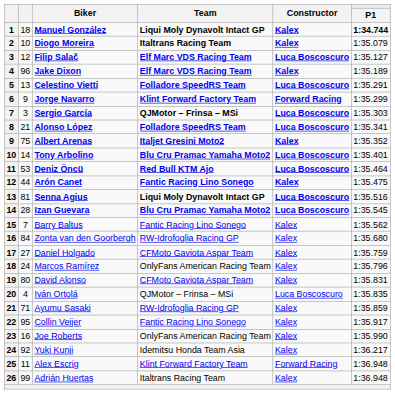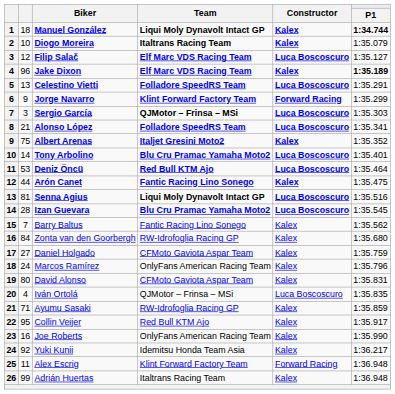 <table class="wikitable sortable" style="font-size: 85%;">
 <tr>
 <th rowspan="2"></th>
 <th rowspan="2"></th>
 <th rowspan="2">Biker</th>
 <th rowspan="2">Team</th>
 <th rowspan="2">Constructor</th>
 <th colspan="3" style="background:#eaecf0; text-align:center;"></th>
 </tr>
 <tr>
 <th scope="col">P1</th>
 </tr>
 <tr>
 <th scope="row">1</th>
 <td align="center">18</td>
 <td> <strong><a href='#'>Manuel González</a></strong></td>
 <td><strong>Liqui Moly Dynavolt Intact GP</strong></td>
 <td><strong><a href='#'>Kalex</a></strong></td>
 <td><strong>1:34.744</strong></td>
 </tr>
 <tr>
 <th scope="row">2</th>
 <td align="center">10</td>
 <td> <strong><a href='#'>Diogo Moreira</a></strong></td>
 <td><strong>Italtrans Racing Team</strong></td>
 <td><strong><a href='#'>Kalex</a></strong></td>
 <td>1:35.079</td>
 </tr>
 <tr>
 <th scope="row">3</th>
 <td align="center">12</td>
 <td> <strong><a href='#'>Filip Salač</a></strong></td>
 <td><strong><a href='#'>Elf Marc VDS Racing Team</a></strong></td>
 <td><strong><a href='#'>Luca Boscoscuro</a></strong></td>
 <td>1:35.127</td>
 </tr>
 <tr>
 <th scope="row">4</th>
 <td align="center">96</td>
 <td> <strong><a href='#'>Jake Dixon</a></strong></td>
 <td><strong><a href='#'>Elf Marc VDS Racing Team</a></strong></td>
 <td><strong><a href='#'>Kalex</a></strong></td>
-<td>1:35.189</td>
+<td><strong>1:35.189</strong></td>
 </tr>
 <tr>
 <th scope="row">5</th>
 <td align="center">13</td>
 <td> <strong><a href='#'>Celestino Vietti</a></strong></td>
 <td><strong><a href='#'>Folladore SpeedRS Team</a></strong></td>
 <td><strong><a href='#'>Luca Boscoscuro</a></strong></td>
 <td>1:35.291</td>
 </tr>
 <tr>
 <th scope="row">6</th>
 <td align="center">9</td>
 <td> <strong><a href='#'>Jorge Navarro</a></strong></td>
 <td><strong><a href='#'>Klint Forward Factory Team</a></strong></td>
 <td><strong><a href='#'>Forward Racing</a></strong></td>
 <td>1:35.299</td>
 </tr>
 <tr>
 <th scope="row">7</th>
 <td align="center">3</td>
 <td> <strong><a href='#'>Sergio García</a></strong></td>
 <td><strong>QJMotor – Frinsa – MSi</strong></td>
 <td><strong><a href='#'>Luca Boscoscuro</a></strong></td>
 <td>1:35.303</td>
 </tr>
 <tr>
 <th scope="row">8</th>
 <td align="center">21</td>
 <td> <strong><a href='#'>Alonso López</a></strong></td>
 <td><strong><a href='#'>Folladore SpeedRS Team</a></strong></td>
 <td><strong><a href='#'>Luca Boscoscuro</a></strong></td>
 <td>1:35.341</td>
 </tr>
 <tr>
 <th scope="row">9</th>
 <td align="center">75</td>
 <td> <strong><a href='#'>Albert Arenas</a></strong></td>
 <td><strong><a href='#'>Italjet Gresini Moto2</a></strong></td>
 <td><strong><a href='#'>Kalex</a></strong></td>
 <td>1:35.352</td>
 </tr>
 <tr>
 <th scope="row">10</th>
 <td align="center">14</td>
 <td> <strong><a href='#'>Tony Arbolino</a></strong></td>
 <td><strong><a href='#'>Blu Cru Pramac Yamaha Moto2</a></strong></td>
 <td><strong><a href='#'>Luca Boscoscuro</a></strong></td>
 <td>1:35.401</td>
 </tr>
 <tr>
 <th scope="row">11</th>
 <td align="center">53</td>
 <td> <strong><a href='#'>Deniz Öncü</a></strong></td>
 <td><strong><a href='#'>Red Bull KTM Ajo</a></strong></td>
 <td><strong><a href='#'>Luca Boscoscuro</a></strong></td>
 <td>1:35.464</td>
 </tr>
 <tr>
 <th scope="row">12</th>
 <td align="center">44</td>
 <td> <strong><a href='#'>Arón Canet</a></strong></td>
 <td><strong><a href='#'>Fantic Racing Lino Sonego</a></strong></td>
 <td><strong><a href='#'>Kalex</a></strong></td>
 <td>1:35.475</td>
 </tr>
 <tr>
 <th scope="row">13</th>
 <td align="center">81</td>
 <td> <strong><a href='#'>Senna Agius</a></strong></td>
 <td><strong>Liqui Moly Dynavolt Intact GP</strong></td>
 <td><strong><a href='#'>Luca Boscoscuro</a></strong></td>
 <td>1:35.516</td>
 </tr>
 <tr>
 <th scope="row">14</th>
 <td align="center">28</td>
 <td> <strong><a href='#'>Izan Guevara</a></strong></td>
 <td><strong><a href='#'>Blu Cru Pramac Yamaha Moto2</a></strong></td>
 <td><strong><a href='#'>Luca Boscoscuro</a></strong></td>
 <td>1:35.545</td>
 </tr>
 <tr>
 <th scope="row">15</th>
 <td align="center">7</td>
 <td> <a href='#'>Barry Baltus</a></td>
 <td><a href='#'>Fantic Racing Lino Sonego</a></td>
 <td><a href='#'>Kalex</a></td>
 <td>1:35.562</td>
 </tr>
 <tr>
 <th scope="row">16</th>
 <td align="center">84</td>
 <td> <a href='#'>Zonta van den Goorbergh</a></td>
 <td><a href='#'>RW-Idrofoglia Racing GP</a></td>
 <td><a href='#'>Kalex</a></td>
 <td>1:35.680</td>
 </tr>
 <tr>
 <th scope="row">17</th>
 <td align="center">27</td>
 <td> <a href='#'>Daniel Holgado</a></td>
 <td><a href='#'>CFMoto Gaviota Aspar Team</a></td>
 <td><a href='#'>Kalex</a></td>
 <td>1:35.759</td>
 </tr>
 <tr>
 <th scope="row">18</th>
 <td align="center">24</td>
 <td> <a href='#'>Marcos Ramírez</a></td>
 <td>OnlyFans American Racing Team</td>
 <td><a href='#'>Kalex</a></td>
 <td>1:35.796</td>
 </tr>
 <tr>
 <th scope="row">19</th>
 <td align="center">80</td>
 <td> <a href='#'>David Alonso</a></td>
 <td><a href='#'>CFMoto Gaviota Aspar Team</a></td>
 <td><a href='#'>Kalex</a></td>
 <td>1:35.831</td>
 </tr>
 <tr>
 <th scope="row">20</th>
 <td align="center">4</td>
 <td> <a href='#'>Iván Ortolá</a></td>
 <td>QJMotor – Frinsa – MSi</td>
 <td><a href='#'>Luca Boscoscuro</a></td>
 <td>1:35.835</td>
 </tr>
 <tr>
 <th scope="row">21</th>
 <td align="center">71</td>
 <td> <a href='#'>Ayumu Sasaki</a></td>
 <td><a href='#'>RW-Idrofoglia Racing GP</a></td>
 <td><a href='#'>Kalex</a></td>
 <td>1:35.859</td>
 </tr>
 <tr>
 <th scope="row">22</th>
 <td align="center">95</td>
 <td> <a href='#'>Collin Veijer</a></td>
-<td><a href='#'>Fantic Racing Lino Sonego</a></td>
+<td><a href='#'>Red Bull KTM Ajo</a></td>
 <td><a href='#'>Kalex</a></td>
 <td>1:35.917</td>
 </tr>
 <tr>
 <th scope="row">23</th>
 <td align="center">16</td>
 <td> <a href='#'>Joe Roberts</a></td>
 <td>OnlyFans American Racing Team</td>
 <td><a href='#'>Kalex</a></td>
 <td>1:35.990</td>
 </tr>
 <tr>
 <th scope="row">24</th>
 <td align="center">92</td>
 <td> <a href='#'>Yuki Kunii</a></td>
 <td>Idemitsu Honda Team Asia</td>
 <td><a href='#'>Kalex</a></td>
 <td>1:36.217</td>
 </tr>
 <tr>
 <th scope="row">25</th>
 <td align="center">11</td>
 <td> <a href='#'>Alex Escrig</a></td>
 <td><a href='#'>Klint Forward Factory Team</a></td>
 <td><a href='#'>Forward Racing</a></td>
 <td>1:36.948</td>
 </tr>
 <tr>
 <th scope="row">26</th>
 <td align="center">99</td>
 <td> <a href='#'>Adrián Huertas</a></td>
 <td>Italtrans Racing Team</td>
 <td><a href='#'>Kalex</a></td>
 <td>1:36.948</td>
 </tr>
 <tr>
 <th colspan="7"></th>
 </tr>
 </table>
